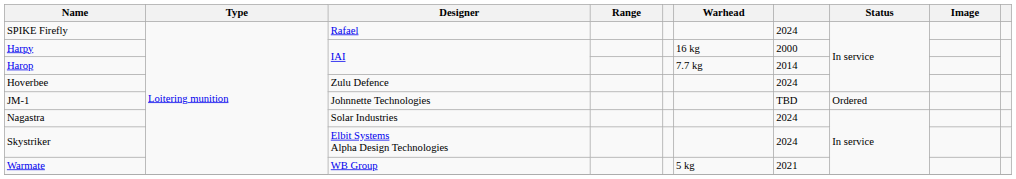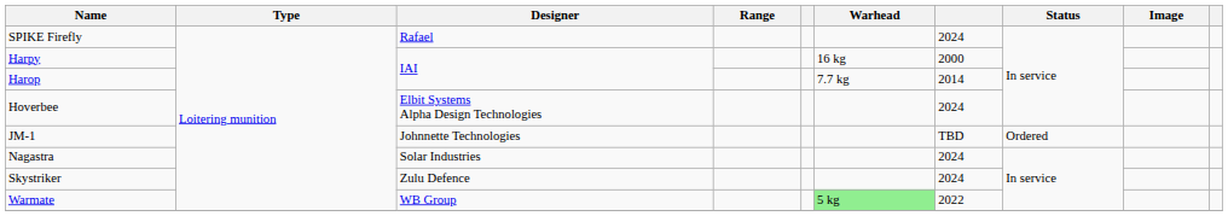 <table class="wikitable sortable" style="text-align:center|100px; font-size: 85%; width:95em;">
 <tr>
 <th>Name</th>
 <th>Type</th>
 <th>Designer</th>
 <th>Range</th>
 <th></th>
 <th>Warhead</th>
 <th></th>
 <th>Status</th>
 <th>Image</th>
 <th></th>
 </tr>
 <tr>
 <td>SPIKE Firefly</td>
 <td rowspan="8"><a href='#'>Loitering munition</a></td>
 <td> <a href='#'>Rafael</a></td>
 <td></td>
 <td></td>
 <td></td>
 <td>2024</td>
 <td rowspan="4">In service</td>
 <td></td>
 <td></td>
 </tr>
 <tr>
 <td><a href='#'>Harpy</a></td>
 <td rowspan="2"> <a href='#'>IAI</a></td>
 <td></td>
 <td></td>
 <td>16 kg</td>
 <td>2000</td>
 <td></td>
 <td rowspan="2"></td>
 </tr>
 <tr>
 <td><a href='#'>Harop</a></td>
 <td></td>
 <td></td>
 <td>7.7 kg</td>
 <td>2014</td>
 <td></td>
 </tr>
 <tr>
 <td>Hoverbee</td>
-<td> Zulu Defence</td>
+<td> <a href='#'>Elbit Systems</a> <br>  Alpha Design Technologies</td>
 <td></td>
 <td></td>
 <td></td>
 <td>2024</td>
 <td></td>
 <td></td>
 </tr>
 <tr>
 <td>JM-1</td>
 <td> Johnnette Technologies</td>
 <td></td>
 <td></td>
 <td></td>
 <td>TBD</td>
 <td>Ordered</td>
 <td></td>
 <td></td>
 </tr>
 <tr>
 <td>Nagastra</td>
 <td> Solar Industries</td>
 <td></td>
 <td></td>
 <td></td>
 <td>2024</td>
 <td rowspan="3">In service</td>
 <td></td>
 <td></td>
 </tr>
 <tr>
 <td>Skystriker</td>
-<td> <a href='#'>Elbit Systems</a> <br>  Alpha Design Technologies</td>
+<td> Zulu Defence</td>
 <td></td>
 <td></td>
 <td></td>
 <td>2024</td>
 <td></td>
 <td></td>
 </tr>
 <tr>
 <td><a href='#'>Warmate</a></td>
 <td> <a href='#'>WB Group</a></td>
 <td></td>
 <td></td>
-<td>5 kg</td>
-<td>2021</td>
+<td style="background: lightgreen;">5 kg</td>
+<td>2022</td>
 <td></td>
 <td></td>
 </tr>
 <tr>
 </tr>
 </table>
